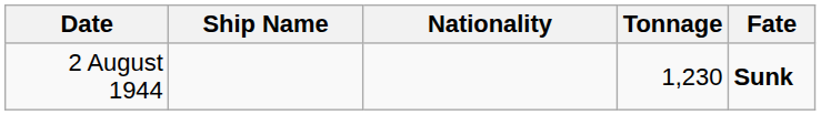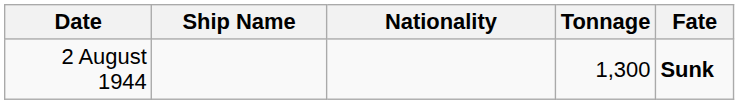 <table class="wikitable sortable">
 <tr>
 <th width="100px">Date</th>
 <th width="120px">Ship Name</th>
 <th width="160px">Nationality</th>
 <th width="25px">Tonnage</th>
 <th width="50px">Fate</th>
 </tr>
 <tr>
 <td align="right">2 August 1944</td>
 <td align="left"></td>
 <td align="left"></td>
-<td align="right">1,230</td>
+<td align="right">1,300</td>
 <td align="left"><strong>Sunk</strong></td>
 </tr>
 </table>
